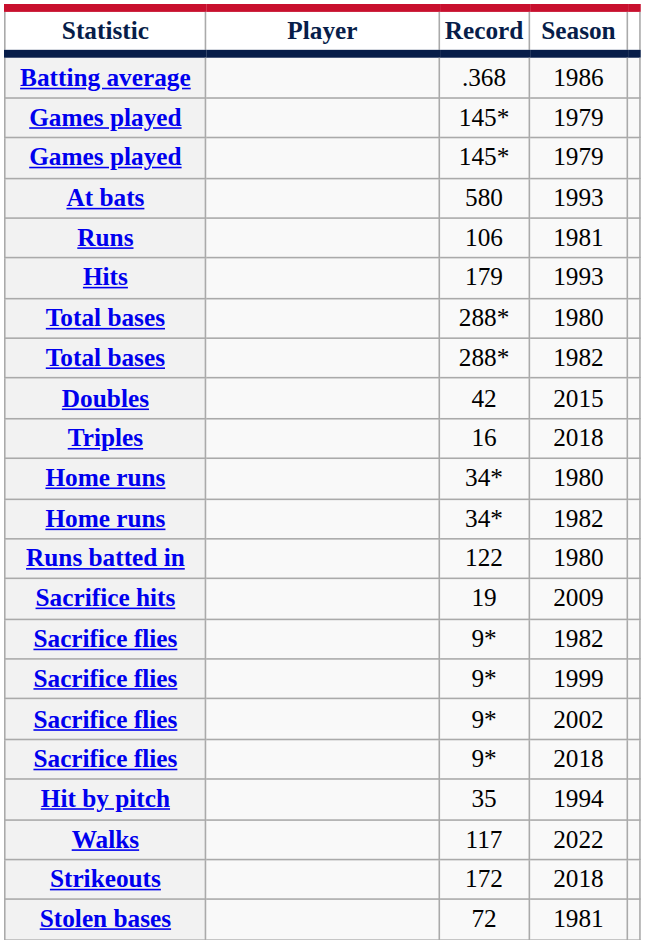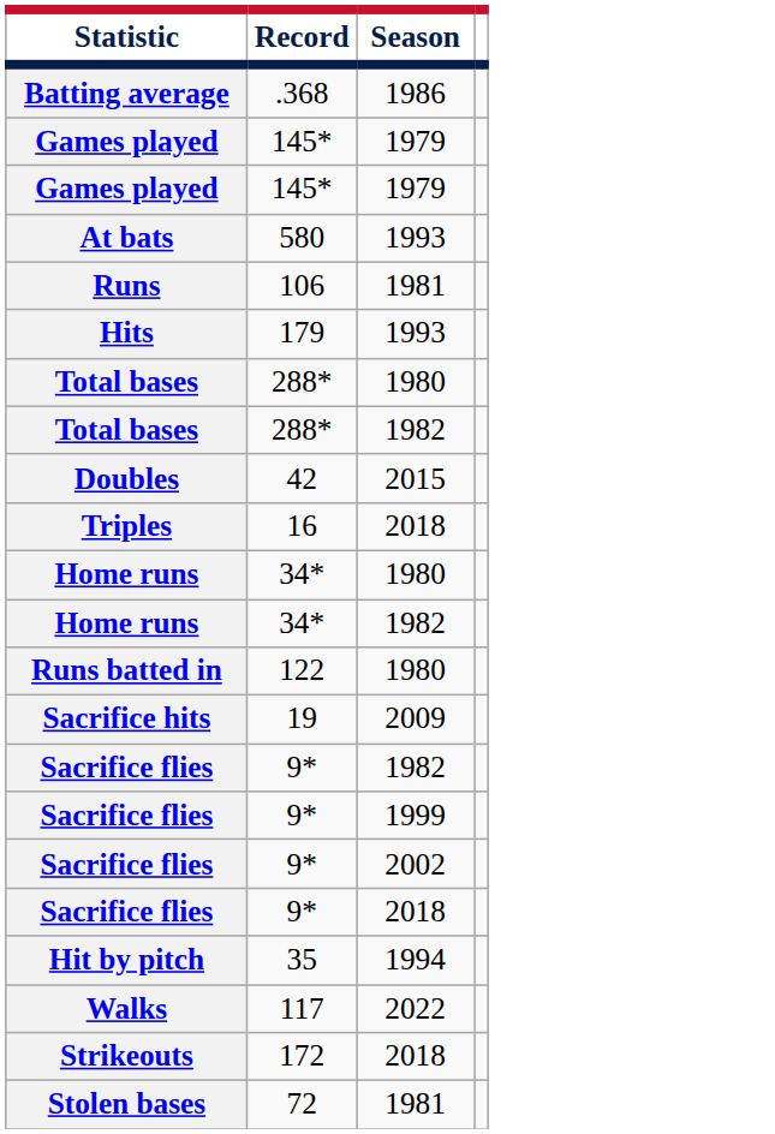 <table class="wikitable sortable plainrowheaders" style="text-align:center">
 <tr>
 <th width="120px" scope="col" style="background-color:#ffffff; border-top:#c8102e 5px solid; border-bottom:#071d49 5px solid; color:#071d49">Statistic</th>
-<th width="140px" scope="col" style="background-color:#ffffff; border-top:#c8102e 5px solid; border-bottom:#071d49 5px solid; color:#071d49">Player</th>
 <th class="unsortable" scope="col" style="background-color:#ffffff; border-top:#c8102e 5px solid; border-bottom:#071d49 5px solid; color:#071d49">Record</th>
 <th width="55px" scope="col" style="background-color:#ffffff; border-top:#c8102e 5px solid; border-bottom:#071d49 5px solid; color:#071d49">Season</th>
 <th class="unsortable" scope="col" style="background-color:#ffffff; border-top:#c8102e 5px solid; border-bottom:#071d49 5px solid; color:#071d49"></th>
 </tr>
 <tr>
 <th scope="row" style="text-align:center"><a href='#'>Batting average</a></th>
-<td></td>
 <td>.368</td>
 <td>1986</td>
 <td></td>
 </tr>
 <tr>
 <th scope="row" style="text-align:center"><a href='#'>Games played</a></th>
-<td></td>
 <td>145*</td>
 <td>1979</td>
 <td></td>
 </tr>
 <tr>
 <th scope="row" style="text-align:center"><a href='#'>Games played</a></th>
-<td></td>
 <td>145*</td>
 <td>1979</td>
 <td></td>
 </tr>
 <tr>
 <th scope="row" style="text-align:center"><a href='#'>At bats</a></th>
-<td></td>
 <td>580</td>
 <td>1993</td>
 <td></td>
 </tr>
 <tr>
 <th scope="row" style="text-align:center"><a href='#'>Runs</a></th>
-<td></td>
 <td>106</td>
 <td>1981</td>
 <td></td>
 </tr>
 <tr>
 <th scope="row" style="text-align:center"><a href='#'>Hits</a></th>
-<td></td>
 <td>179</td>
 <td>1993</td>
 <td></td>
 </tr>
 <tr>
 <th scope="row" style="text-align:center"><a href='#'>Total bases</a></th>
-<td></td>
 <td>288*</td>
 <td>1980</td>
 <td></td>
 </tr>
 <tr>
 <th scope="row" style="text-align:center"><a href='#'>Total bases</a></th>
-<td></td>
 <td>288*</td>
 <td>1982</td>
 <td></td>
 </tr>
 <tr>
 <th scope="row" style="text-align:center"><a href='#'>Doubles</a></th>
-<td></td>
 <td>42</td>
 <td>2015</td>
 <td></td>
 </tr>
 <tr>
 <th scope="row" style="text-align:center"><a href='#'>Triples</a></th>
-<td></td>
 <td>16</td>
 <td>2018</td>
 <td></td>
 </tr>
 <tr>
 <th scope="row" style="text-align:center"><a href='#'>Home runs</a></th>
-<td></td>
 <td>34*</td>
 <td>1980</td>
 <td></td>
 </tr>
 <tr>
 <th scope="row" style="text-align:center"><a href='#'>Home runs</a></th>
-<td></td>
 <td>34*</td>
 <td>1982</td>
 <td></td>
 </tr>
 <tr>
 <th scope="row" style="text-align:center"><a href='#'>Runs batted in</a></th>
-<td></td>
 <td>122</td>
 <td>1980</td>
 <td></td>
 </tr>
 <tr>
 <th scope="row" style="text-align:center"><a href='#'>Sacrifice hits</a></th>
-<td></td>
 <td>19</td>
 <td>2009</td>
 <td></td>
 </tr>
 <tr>
 <th scope="row" style="text-align:center"><a href='#'>Sacrifice flies</a></th>
-<td></td>
 <td>9*</td>
 <td>1982</td>
 <td></td>
 </tr>
 <tr>
 <th scope="row" style="text-align:center"><a href='#'>Sacrifice flies</a></th>
-<td></td>
 <td>9*</td>
 <td>1999</td>
 <td></td>
 </tr>
 <tr>
 <th scope="row" style="text-align:center"><a href='#'>Sacrifice flies</a></th>
-<td></td>
 <td>9*</td>
 <td>2002</td>
 <td></td>
 </tr>
 <tr>
 <th scope="row" style="text-align:center"><a href='#'>Sacrifice flies</a></th>
-<td></td>
 <td>9*</td>
 <td>2018</td>
 <td></td>
 </tr>
 <tr>
 <th scope="row" style="text-align:center"><a href='#'>Hit by pitch</a></th>
-<td></td>
 <td>35</td>
 <td>1994</td>
 <td></td>
 </tr>
 <tr>
 <th scope="row" style="text-align:center"><a href='#'>Walks</a></th>
-<td></td>
 <td>117</td>
 <td>2022</td>
 <td></td>
 </tr>
 <tr>
 <th scope="row" style="text-align:center"><a href='#'>Strikeouts</a></th>
-<td></td>
 <td>172</td>
 <td>2018</td>
 <td></td>
 </tr>
 <tr>
 <th scope="row" style="text-align:center"><a href='#'>Stolen bases</a></th>
-<td></td>
 <td>72</td>
 <td>1981</td>
 <td></td>
 </tr>
 </table>
